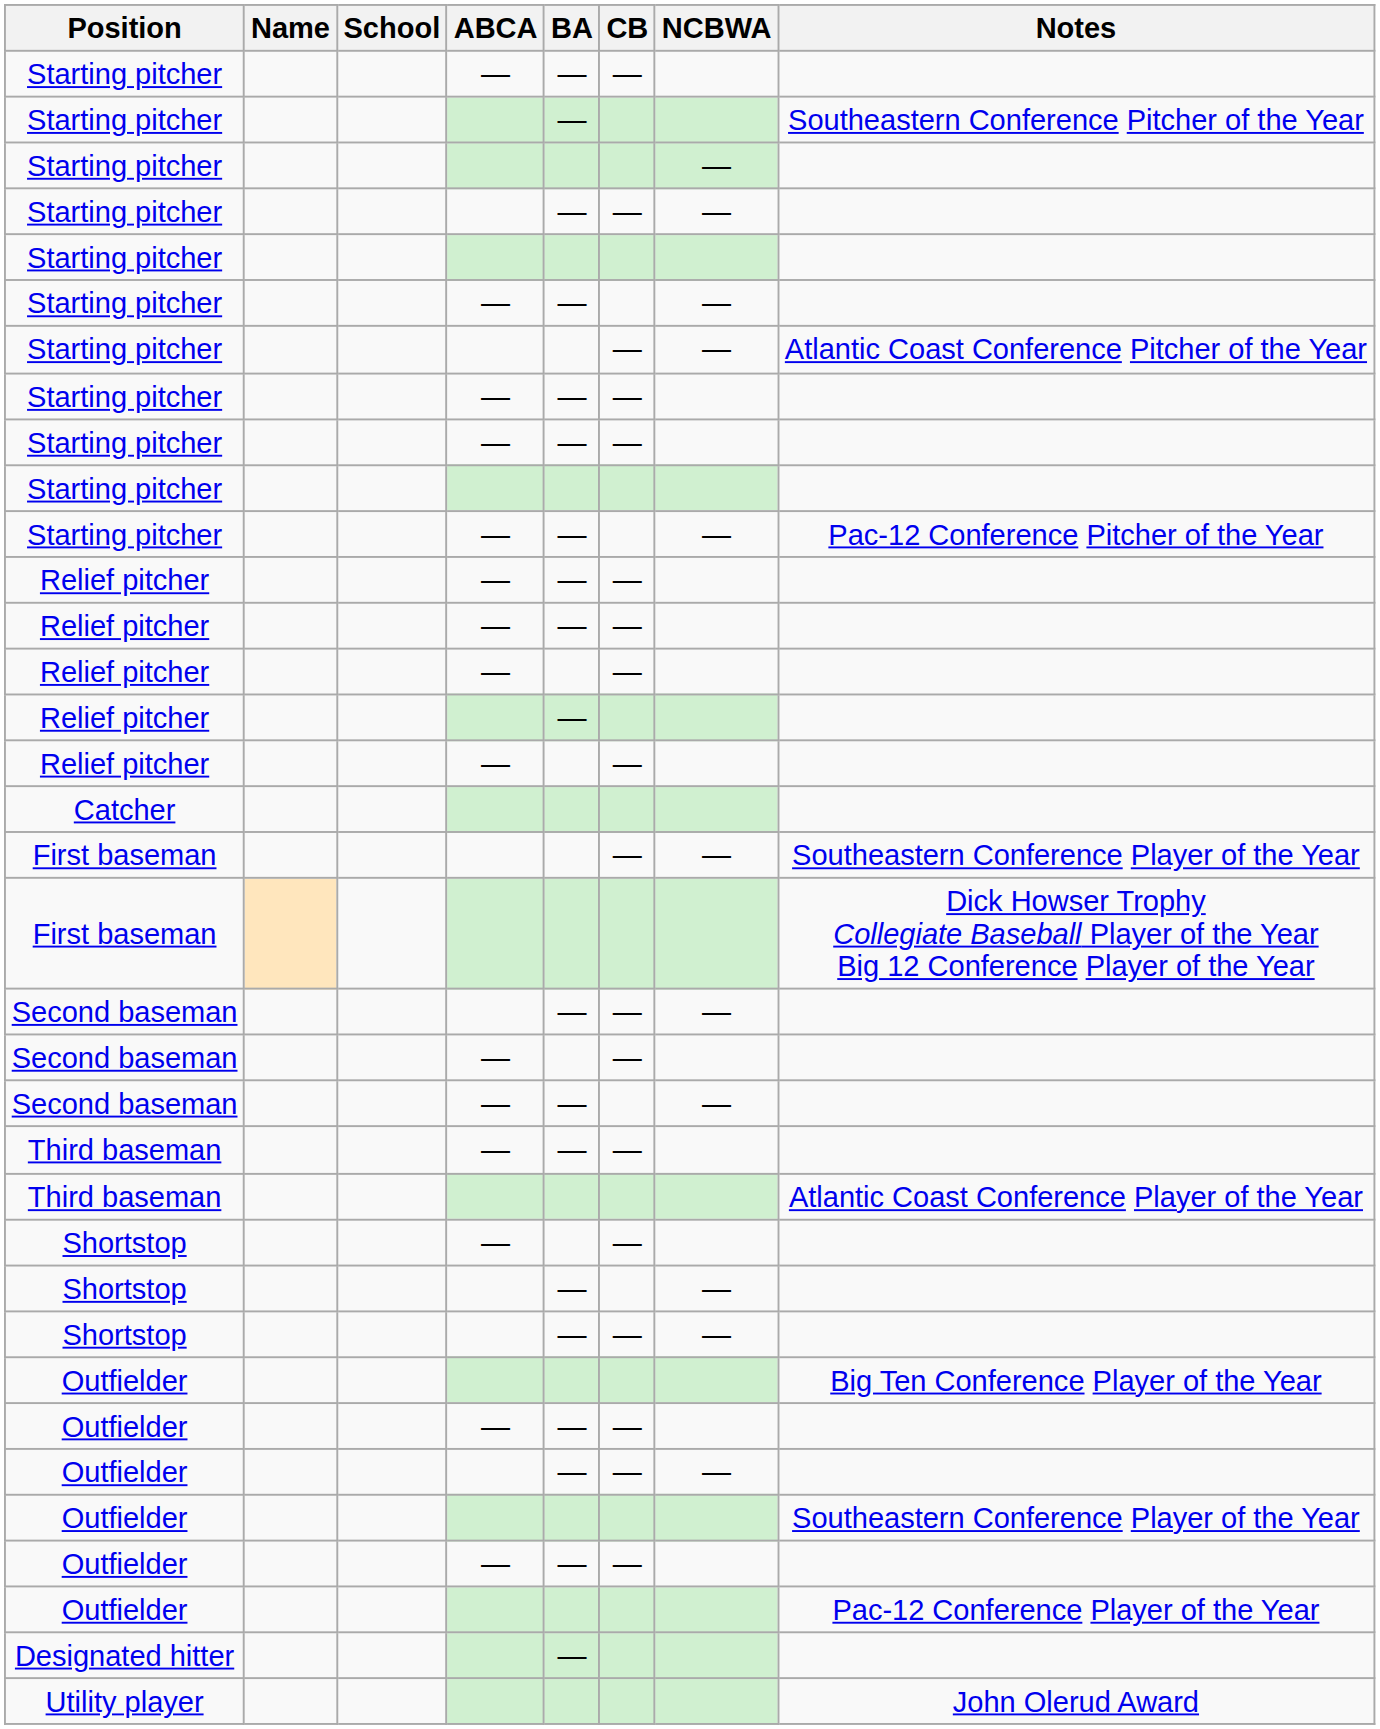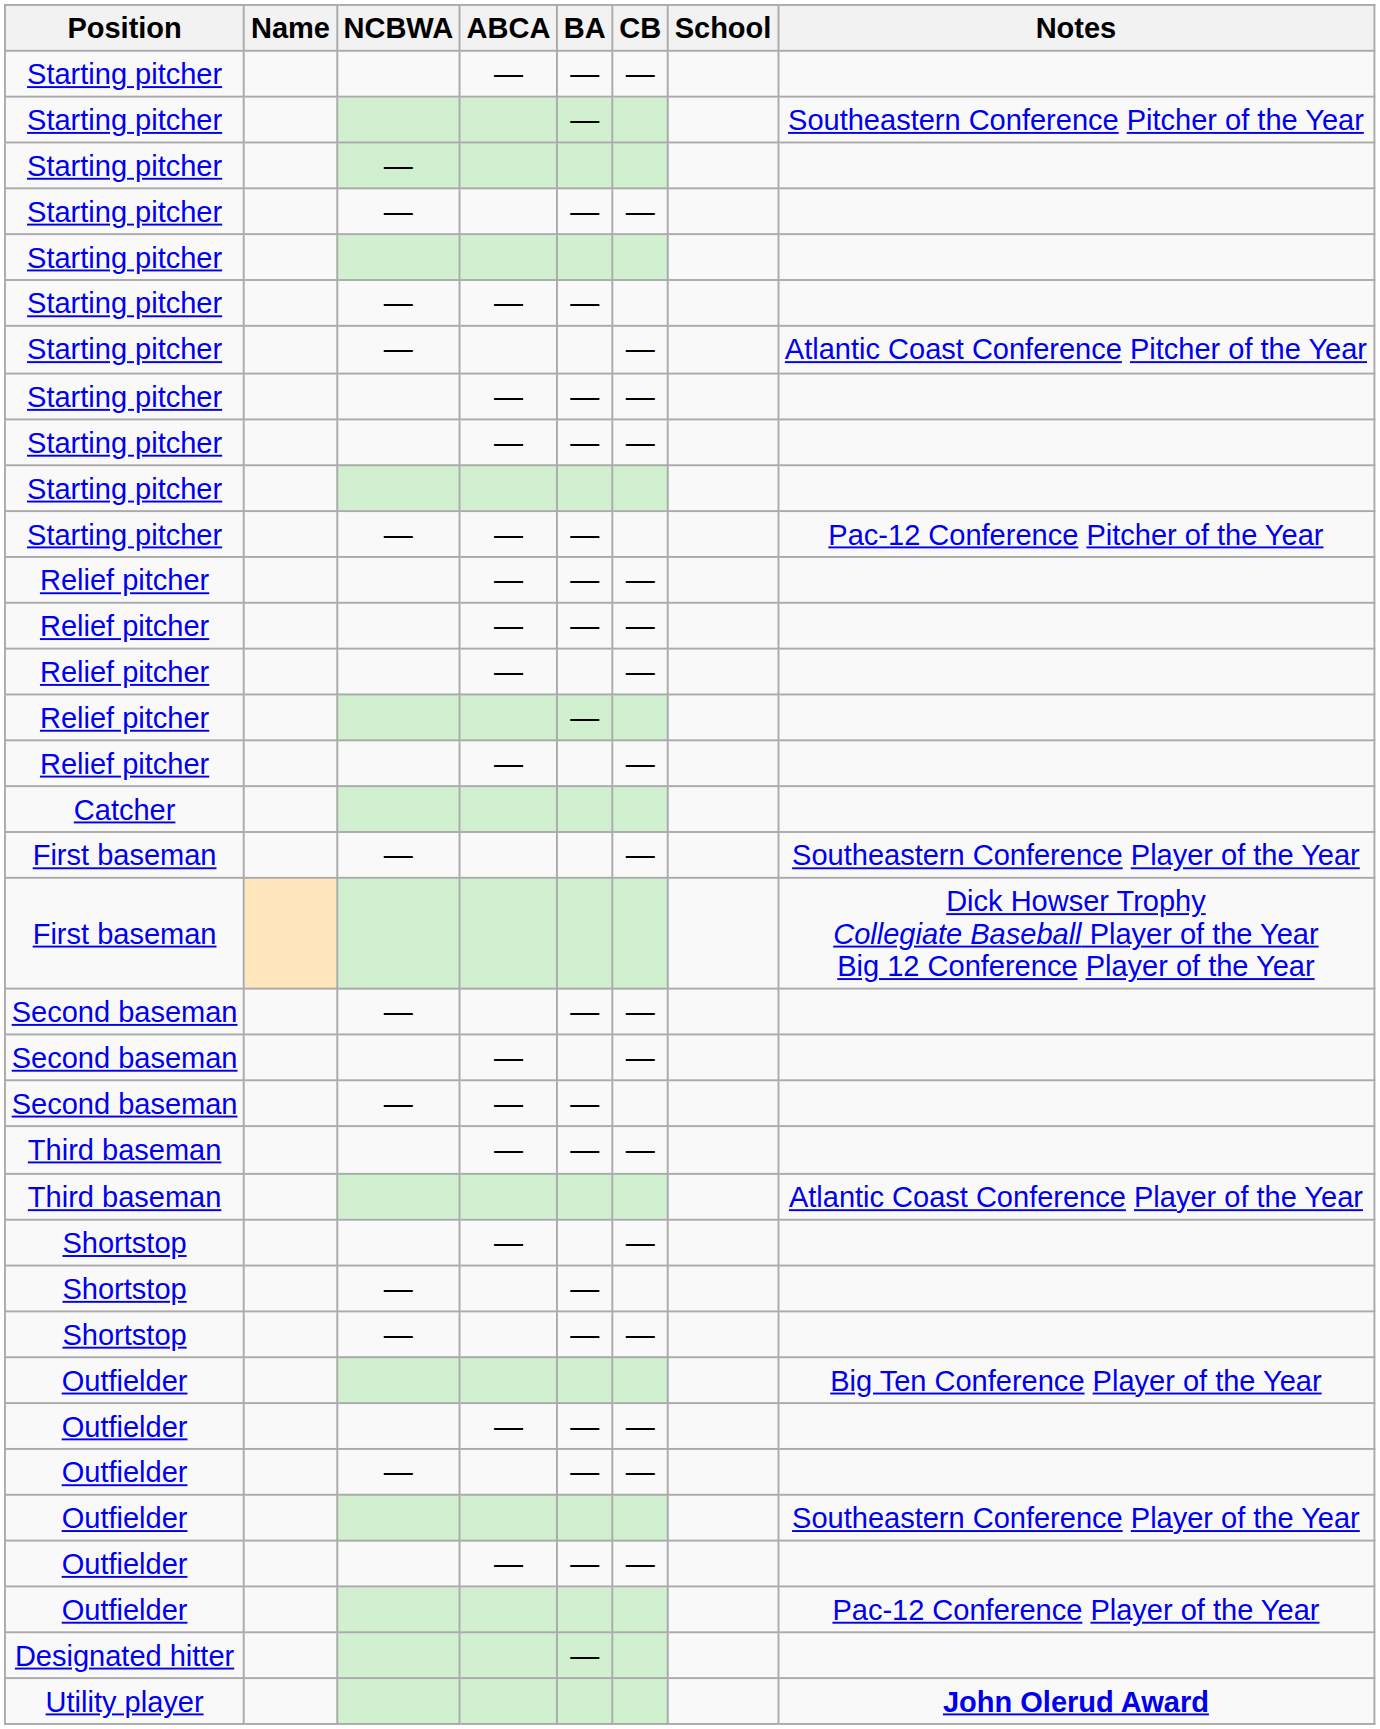 <table class="wikitable sortable" style="font-size:95%; text-align: center;">
 <tr>
 <th>Position</th>
 <th>Name</th>
-<th>School</th>
+<th>NCBWA</th>
 <th>ABCA</th>
 <th>BA</th>
 <th>CB</th>
-<th>NCBWA</th>
+<th>School</th>
 <th class="unsortable">Notes</th>
 </tr>
 <tr>
 <td><a href='#'>Starting pitcher</a></td>
 <td style="text-align:center"></td>
-<td style=><strong><a href='#'></a></strong></td>
+<td></td>
 <td>—</td>
 <td>—</td>
 <td>—</td>
-<td></td>
+<td style=><strong><a href='#'></a></strong></td>
 <td></td>
 </tr>
 <tr>
 <td><a href='#'>Starting pitcher</a></td>
 <td style="text-align:center"></td>
-<td style=><strong><a href='#'></a></strong></td>
+<td style="background:#d0f0d0;"></td>
 <td style="background:#d0f0d0;"></td>
 <td style="background:#d0f0d0;">—</td>
 <td style="background:#d0f0d0;"></td>
-<td style="background:#d0f0d0;"></td>
+<td style=><strong><a href='#'></a></strong></td>
 <td><a href='#'>Southeastern Conference</a> <a href='#'>Pitcher of the Year</a></td>
 </tr>
 <tr>
 <td><a href='#'>Starting pitcher</a></td>
 <td style="text-align:center"></td>
-<td style=><strong><a href='#'></a></strong></td>
+<td style="background:#d0f0d0;">—</td>
 <td style="background:#d0f0d0;"></td>
 <td style="background:#d0f0d0;"></td>
 <td style="background:#d0f0d0;"></td>
-<td style="background:#d0f0d0;">—</td>
+<td style=><strong><a href='#'></a></strong></td>
 <td></td>
 </tr>
 <tr>
 <td><a href='#'>Starting pitcher</a></td>
 <td style="text-align:center"></td>
-<td style=><strong></strong></td>
+<td>—</td>
 <td></td>
 <td>—</td>
 <td>—</td>
-<td>—</td>
+<td style=><strong></strong></td>
 <td></td>
 </tr>
 <tr>
 <td><a href='#'>Starting pitcher</a></td>
 <td style="text-align:center"></td>
-<td style=><strong><a href='#'></a></strong></td>
 <td style="background:#d0f0d0;"></td>
 <td style="background:#d0f0d0;"></td>
 <td style="background:#d0f0d0;"></td>
 <td style="background:#d0f0d0;"></td>
+<td style=><strong><a href='#'></a></strong></td>
 <td></td>
 </tr>
 <tr>
 <td><a href='#'>Starting pitcher</a></td>
 <td style="text-align:center"></td>
-<td style=><strong><a href='#'></a></strong></td>
+<td>—</td>
 <td>—</td>
 <td>—</td>
 <td></td>
-<td>—</td>
+<td style=><strong><a href='#'></a></strong></td>
 <td></td>
 </tr>
 <tr>
 <td><a href='#'>Starting pitcher</a></td>
 <td style="text-align:center"></td>
-<td style=><strong></strong></td>
+<td>—</td>
 <td></td>
 <td></td>
 <td>—</td>
-<td>—</td>
+<td style=><strong></strong></td>
 <td><a href='#'>Atlantic Coast Conference</a> <a href='#'>Pitcher of the Year</a></td>
 </tr>
 <tr>
 <td><a href='#'>Starting pitcher</a></td>
 <td style="text-align:center"></td>
-<td style=><strong><a href='#'></a></strong></td>
+<td></td>
 <td>—</td>
 <td>—</td>
 <td>—</td>
-<td></td>
+<td style=><strong><a href='#'></a></strong></td>
 <td></td>
 </tr>
 <tr>
 <td><a href='#'>Starting pitcher</a></td>
 <td style="text-align:center"></td>
-<td style=><strong><a href='#'></a></strong></td>
+<td></td>
 <td>—</td>
 <td>—</td>
 <td>—</td>
-<td></td>
+<td style=><strong><a href='#'></a></strong></td>
 <td></td>
 </tr>
 <tr>
 <td><a href='#'>Starting pitcher</a></td>
 <td style="text-align:center"></td>
-<td style=><strong></strong></td>
 <td style="background:#d0f0d0;"></td>
 <td style="background:#d0f0d0;"></td>
 <td style="background:#d0f0d0;"></td>
 <td style="background:#d0f0d0;"></td>
+<td style=><strong></strong></td>
 <td></td>
 </tr>
 <tr>
 <td><a href='#'>Starting pitcher</a></td>
 <td style="text-align:center"></td>
-<td style=><strong><a href='#'></a></strong></td>
+<td>—</td>
 <td>—</td>
 <td>—</td>
 <td></td>
-<td>—</td>
+<td style=><strong><a href='#'></a></strong></td>
 <td><a href='#'>Pac-12 Conference</a> <a href='#'>Pitcher of the Year</a></td>
 </tr>
 <tr>
 <td><a href='#'>Relief pitcher</a></td>
 <td style="text-align:center"></td>
-<td style=><strong><a href='#'></a></strong></td>
+<td></td>
 <td>—</td>
 <td>—</td>
 <td>—</td>
-<td></td>
+<td style=><strong><a href='#'></a></strong></td>
 <td></td>
 </tr>
 <tr>
 <td><a href='#'>Relief pitcher</a></td>
 <td style="text-align:center"></td>
-<td style=><strong><a href='#'></a></strong></td>
+<td></td>
 <td>—</td>
 <td>—</td>
 <td>—</td>
-<td></td>
+<td style=><strong><a href='#'></a></strong></td>
 <td></td>
 </tr>
 <tr>
 <td><a href='#'>Relief pitcher</a></td>
 <td style="text-align:center"></td>
-<td style=><strong><a href='#'></a></strong></td>
+<td></td>
 <td>—</td>
 <td></td>
 <td>—</td>
-<td></td>
+<td style=><strong><a href='#'></a></strong></td>
 <td></td>
 </tr>
 <tr>
 <td><a href='#'>Relief pitcher</a></td>
 <td style="text-align:center"></td>
-<td style=><strong><a href='#'></a></strong></td>
+<td style="background:#d0f0d0;"></td>
 <td style="background:#d0f0d0;"></td>
 <td style="background:#d0f0d0;">—</td>
 <td style="background:#d0f0d0;"></td>
-<td style="background:#d0f0d0;"></td>
+<td style=><strong><a href='#'></a></strong></td>
 <td></td>
 </tr>
 <tr>
 <td><a href='#'>Relief pitcher</a></td>
 <td style="text-align:center"></td>
-<td style=><strong><a href='#'></a></strong></td>
+<td></td>
 <td>—</td>
 <td></td>
 <td>—</td>
-<td></td>
+<td style=><strong><a href='#'></a></strong></td>
 <td></td>
 </tr>
 <tr>
 <td><a href='#'>Catcher</a></td>
 <td style="text-align:center"></td>
-<td style=><strong></strong></td>
 <td style="background:#d0f0d0;"></td>
 <td style="background:#d0f0d0;"></td>
 <td style="background:#d0f0d0;"></td>
 <td style="background:#d0f0d0;"></td>
+<td style=><strong></strong></td>
 <td></td>
 </tr>
 <tr>
 <td><a href='#'>First baseman</a></td>
 <td style="text-align:center"></td>
-<td style=><strong><a href='#'></a></strong></td>
+<td>—</td>
 <td></td>
 <td></td>
 <td>—</td>
-<td>—</td>
+<td style=><strong><a href='#'></a></strong></td>
 <td><a href='#'>Southeastern Conference</a> <a href='#'>Player of the Year</a></td>
 </tr>
 <tr>
 <td><a href='#'>First baseman</a></td>
 <td style="text-align:center; background:#ffe6bd"></td>
-<td style=><strong><a href='#'></a></strong></td>
 <td style="background:#d0f0d0;"></td>
 <td style="background:#d0f0d0;"></td>
 <td style="background:#d0f0d0;"></td>
 <td style="background:#d0f0d0;"></td>
+<td style=><strong><a href='#'></a></strong></td>
 <td><a href='#'>Dick Howser Trophy</a> <br> <a href='#'><em>Collegiate Baseball</em> Player of the Year</a> <br> <a href='#'>Big 12 Conference</a> <a href='#'>Player of the Year</a></td>
 </tr>
 <tr>
 <td><a href='#'>Second baseman</a></td>
 <td style="text-align:center"></td>
-<td style=><strong><a href='#'></a></strong></td>
+<td>—</td>
 <td></td>
 <td>—</td>
 <td>—</td>
-<td>—</td>
+<td style=><strong><a href='#'></a></strong></td>
 <td></td>
 </tr>
 <tr>
 <td><a href='#'>Second baseman</a></td>
 <td style="text-align:center"></td>
-<td style=><strong><a href='#'></a></strong></td>
+<td></td>
 <td>—</td>
 <td></td>
 <td>—</td>
-<td></td>
+<td style=><strong><a href='#'></a></strong></td>
 <td></td>
 </tr>
 <tr>
 <td><a href='#'>Second baseman</a></td>
 <td style="text-align:center"></td>
-<td style=><strong></strong></td>
+<td>—</td>
 <td>—</td>
 <td>—</td>
 <td></td>
-<td>—</td>
+<td style=><strong></strong></td>
 <td></td>
 </tr>
 <tr>
 <td><a href='#'>Third baseman</a></td>
 <td style="text-align:center"></td>
-<td style=><strong><a href='#'></a></strong></td>
+<td></td>
 <td>—</td>
 <td>—</td>
 <td>—</td>
-<td></td>
+<td style=><strong><a href='#'></a></strong></td>
 <td></td>
 </tr>
 <tr>
 <td><a href='#'>Third baseman</a></td>
 <td style="text-align:center"></td>
-<td style=><strong><a href='#'></a></strong></td>
 <td style="background:#d0f0d0;"></td>
 <td style="background:#d0f0d0;"></td>
 <td style="background:#d0f0d0;"></td>
 <td style="background:#d0f0d0;"></td>
+<td style=><strong><a href='#'></a></strong></td>
 <td><a href='#'>Atlantic Coast Conference</a> <a href='#'>Player of the Year</a></td>
 </tr>
 <tr>
 <td><a href='#'>Shortstop</a></td>
 <td style="text-align:center"></td>
-<td style=><strong><a href='#'></a></strong></td>
+<td></td>
 <td>—</td>
 <td></td>
 <td>—</td>
-<td></td>
+<td style=><strong><a href='#'></a></strong></td>
 <td></td>
 </tr>
 <tr>
 <td><a href='#'>Shortstop</a></td>
 <td style="text-align:center"></td>
-<td style=><strong></strong></td>
+<td>—</td>
 <td></td>
 <td>—</td>
 <td></td>
-<td>—</td>
+<td style=><strong></strong></td>
 <td></td>
 </tr>
 <tr>
 <td><a href='#'>Shortstop</a></td>
 <td style="text-align:center"></td>
-<td style=><strong><a href='#'></a></strong></td>
+<td>—</td>
 <td></td>
 <td>—</td>
 <td>—</td>
-<td>—</td>
+<td style=><strong><a href='#'></a></strong></td>
 <td></td>
 </tr>
 <tr>
 <td><a href='#'>Outfielder</a></td>
 <td style="text-align:center"></td>
-<td style=><strong><a href='#'></a></strong></td>
 <td style="background:#d0f0d0;"></td>
 <td style="background:#d0f0d0;"></td>
 <td style="background:#d0f0d0;"></td>
 <td style="background:#d0f0d0;"></td>
+<td style=><strong><a href='#'></a></strong></td>
 <td><a href='#'>Big Ten Conference</a> <a href='#'>Player of the Year</a></td>
 </tr>
 <tr>
 <td><a href='#'>Outfielder</a></td>
 <td style="text-align:center"></td>
-<td style=><strong><a href='#'></a></strong></td>
+<td></td>
 <td>—</td>
 <td>—</td>
 <td>—</td>
-<td></td>
+<td style=><strong><a href='#'></a></strong></td>
 <td></td>
 </tr>
 <tr>
 <td><a href='#'>Outfielder</a></td>
 <td style="text-align:center"></td>
-<td style=><strong><a href='#'></a></strong></td>
+<td>—</td>
 <td></td>
 <td>—</td>
 <td>—</td>
-<td>—</td>
+<td style=><strong><a href='#'></a></strong></td>
 <td></td>
 </tr>
 <tr>
 <td><a href='#'>Outfielder</a></td>
 <td style="text-align:center"></td>
-<td style=><strong><a href='#'></a></strong></td>
 <td style="background:#d0f0d0;"></td>
 <td style="background:#d0f0d0;"></td>
 <td style="background:#d0f0d0;"></td>
 <td style="background:#d0f0d0;"></td>
+<td style=><strong><a href='#'></a></strong></td>
 <td><a href='#'>Southeastern Conference</a> <a href='#'>Player of the Year</a></td>
 </tr>
 <tr>
 <td><a href='#'>Outfielder</a></td>
 <td style="text-align:center"></td>
-<td style=><strong><a href='#'></a></strong></td>
+<td></td>
 <td>—</td>
 <td>—</td>
 <td>—</td>
-<td></td>
+<td style=><strong><a href='#'></a></strong></td>
 <td></td>
 </tr>
 <tr>
 <td><a href='#'>Outfielder</a></td>
 <td style="text-align:center"></td>
-<td style=><strong><a href='#'></a></strong></td>
 <td style="background:#d0f0d0;"></td>
 <td style="background:#d0f0d0;"></td>
 <td style="background:#d0f0d0;"></td>
 <td style="background:#d0f0d0;"></td>
+<td style=><strong><a href='#'></a></strong></td>
 <td><a href='#'>Pac-12 Conference</a> <a href='#'>Player of the Year</a></td>
 </tr>
 <tr>
 <td><a href='#'>Designated hitter</a></td>
 <td style="text-align:center"></td>
-<td style=><strong></strong></td>
+<td style="background:#d0f0d0;"></td>
 <td style="background:#d0f0d0;"></td>
 <td style="background:#d0f0d0;">—</td>
 <td style="background:#d0f0d0;"></td>
-<td style="background:#d0f0d0;"></td>
+<td style=><strong></strong></td>
 <td></td>
 </tr>
 <tr>
 <td><a href='#'>Utility player</a></td>
 <td style="text-align:center"></td>
-<td style=><strong></strong></td>
 <td style="background:#d0f0d0;"></td>
 <td style="background:#d0f0d0;"></td>
 <td style="background:#d0f0d0;"></td>
 <td style="background:#d0f0d0;"></td>
-<td><a href='#'>John Olerud Award</a></td>
+<td style=><strong></strong></td>
+<td><strong><a href='#'>John Olerud Award</a></strong></td>
 </tr>
 </table>
